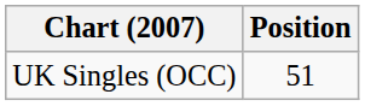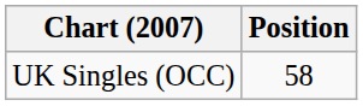 <table class="wikitable">
 <tr>
 <th>Chart (2007)</th>
 <th>Position</th>
 </tr>
 <tr>
 <td>UK Singles (OCC)</td>
-<td align="center">51</td>
+<td align="center">58</td>
 </tr>
 </table>
